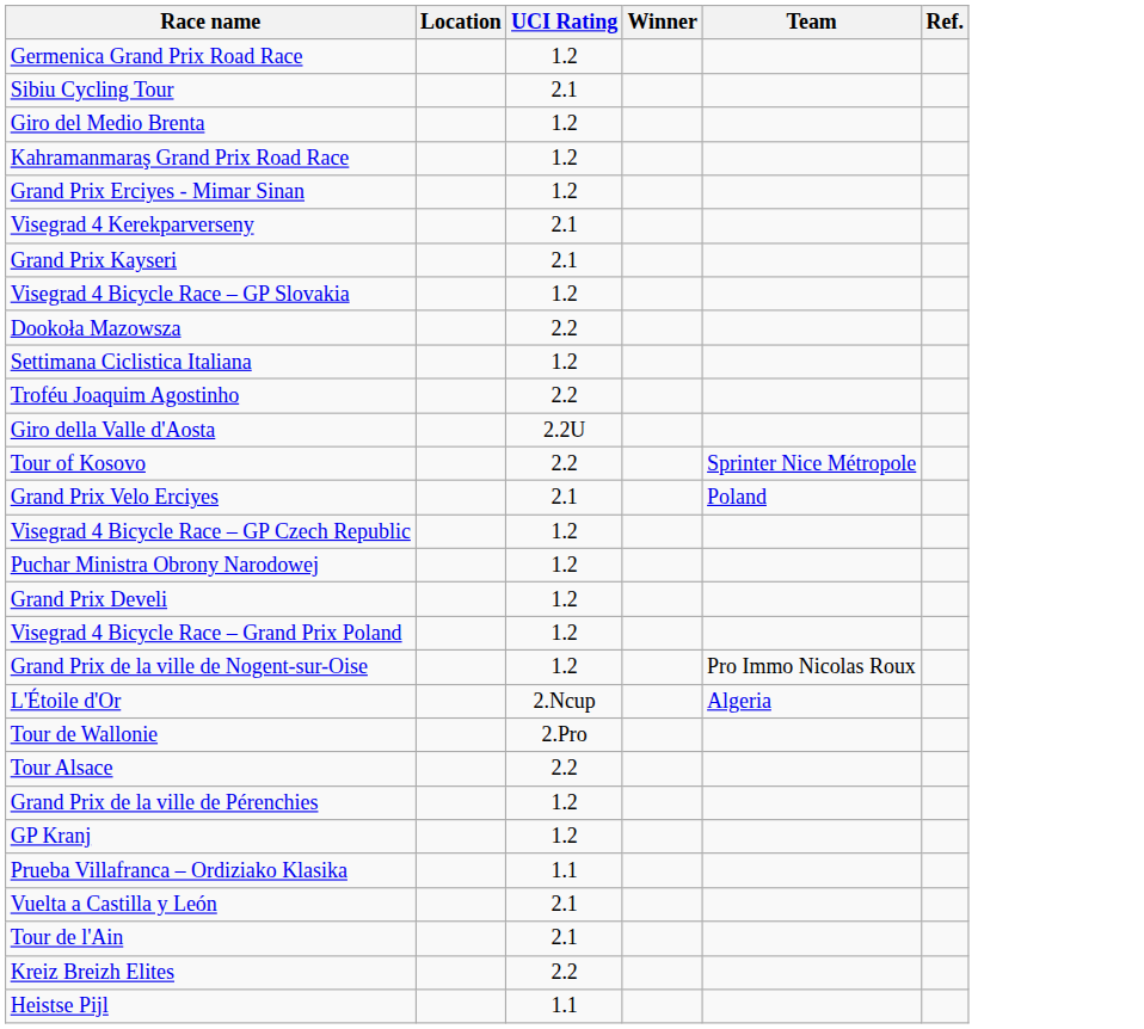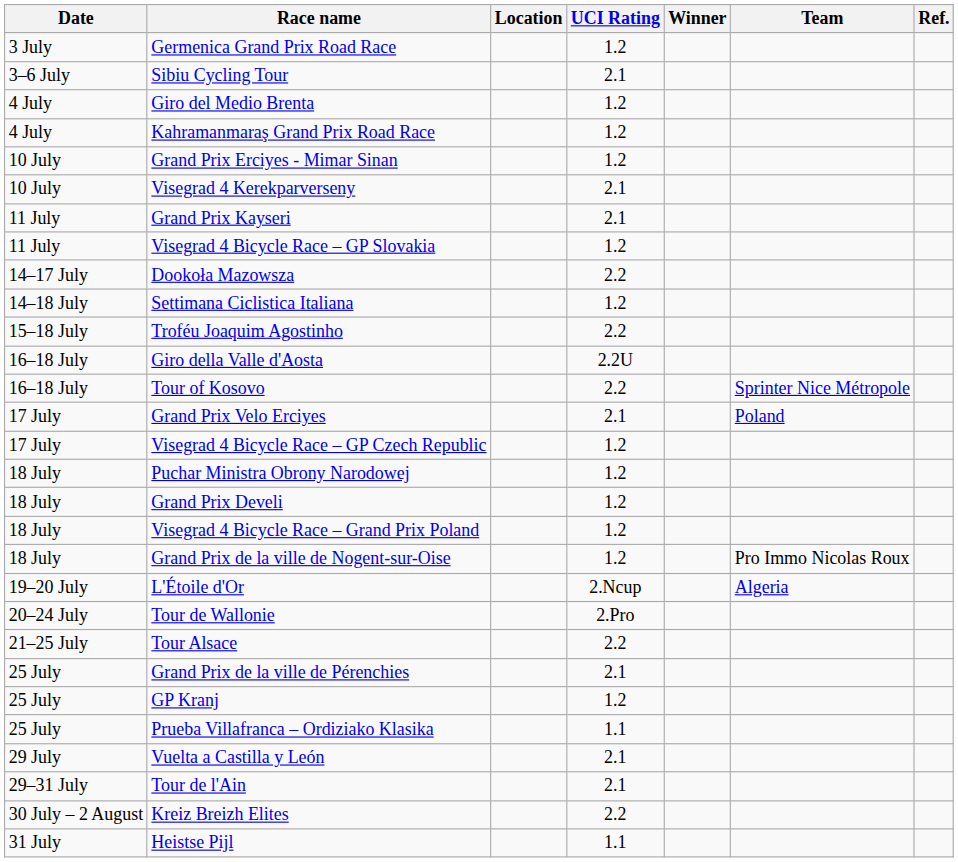 <table class="wikitable sortable">
 <tr>
+<th>Date</th>
 <th>Race name</th>
 <th>Location</th>
 <th><a href='#'>UCI Rating</a></th>
 <th>Winner</th>
 <th>Team</th>
 <th>Ref.</th>
 </tr>
 <tr>
+<td>3 July</td>
 <td><a href='#'>Germenica Grand Prix Road Race</a></td>
 <td></td>
 <td align="center">1.2</td>
 <td></td>
 <td></td>
 <td align="center"></td>
 </tr>
 <tr>
+<td>3–6 July</td>
 <td><a href='#'>Sibiu Cycling Tour</a></td>
 <td></td>
 <td align="center">2.1</td>
 <td></td>
 <td></td>
 <td align="center"></td>
 </tr>
 <tr>
+<td>4 July</td>
 <td><a href='#'>Giro del Medio Brenta</a></td>
 <td></td>
 <td align="center">1.2</td>
 <td></td>
 <td></td>
 <td align="center"></td>
 </tr>
 <tr>
+<td>4 July</td>
 <td><a href='#'>Kahramanmaraş Grand Prix Road Race</a></td>
 <td></td>
 <td align="center">1.2</td>
 <td></td>
 <td></td>
 <td align="center"></td>
 </tr>
 <tr>
+<td>10 July</td>
 <td><a href='#'>Grand Prix Erciyes - Mimar Sinan</a></td>
 <td></td>
 <td align="center">1.2</td>
 <td></td>
 <td></td>
 <td align="center"></td>
 </tr>
 <tr>
+<td>10 July</td>
 <td><a href='#'>Visegrad 4 Kerekparverseny</a></td>
 <td></td>
 <td align="center">2.1</td>
 <td></td>
 <td></td>
 <td align="center"></td>
 </tr>
 <tr>
+<td>11 July</td>
 <td><a href='#'>Grand Prix Kayseri</a></td>
 <td></td>
 <td align="center">2.1</td>
 <td></td>
 <td></td>
 <td align="center"></td>
 </tr>
 <tr>
+<td>11 July</td>
 <td><a href='#'>Visegrad 4 Bicycle Race – GP Slovakia</a></td>
 <td></td>
 <td align="center">1.2</td>
 <td></td>
 <td></td>
 <td align="center"></td>
 </tr>
 <tr>
+<td>14–17 July</td>
 <td><a href='#'>Dookoła Mazowsza</a></td>
 <td></td>
 <td align="center">2.2</td>
 <td></td>
 <td></td>
 <td align="center"></td>
 </tr>
 <tr>
+<td>14–18 July</td>
 <td><a href='#'>Settimana Ciclistica Italiana</a></td>
 <td></td>
 <td align="center">1.2</td>
 <td></td>
 <td></td>
 <td align="center"></td>
 </tr>
 <tr>
+<td>15–18 July</td>
 <td><a href='#'>Troféu Joaquim Agostinho</a></td>
 <td></td>
 <td align="center">2.2</td>
 <td></td>
 <td></td>
 <td align="center"></td>
 </tr>
 <tr>
+<td>16–18 July</td>
 <td><a href='#'>Giro della Valle d'Aosta</a></td>
 <td></td>
 <td align="center">2.2U</td>
 <td></td>
 <td></td>
 <td align="center"></td>
 </tr>
 <tr>
+<td>16–18 July</td>
 <td><a href='#'>Tour of Kosovo</a></td>
 <td></td>
 <td align="center">2.2</td>
 <td></td>
 <td><a href='#'>Sprinter Nice Métropole</a></td>
 <td align="center"></td>
 </tr>
 <tr>
+<td>17 July</td>
 <td><a href='#'>Grand Prix Velo Erciyes</a></td>
 <td></td>
 <td align="center">2.1</td>
 <td></td>
 <td><a href='#'>Poland</a></td>
 <td align="center"></td>
 </tr>
 <tr>
+<td>17 July</td>
 <td><a href='#'>Visegrad 4 Bicycle Race – GP Czech Republic</a></td>
 <td></td>
 <td align="center">1.2</td>
 <td></td>
 <td></td>
 <td align="center"></td>
 </tr>
 <tr>
+<td>18 July</td>
 <td><a href='#'>Puchar Ministra Obrony Narodowej</a></td>
 <td></td>
 <td align="center">1.2</td>
 <td></td>
 <td></td>
 <td align="center"></td>
 </tr>
 <tr>
+<td>18 July</td>
 <td><a href='#'>Grand Prix Develi</a></td>
 <td></td>
 <td align="center">1.2</td>
 <td></td>
 <td></td>
 <td align="center"></td>
 </tr>
 <tr>
+<td>18 July</td>
 <td><a href='#'>Visegrad 4 Bicycle Race – Grand Prix Poland</a></td>
 <td></td>
 <td align="center">1.2</td>
 <td></td>
 <td></td>
 <td align="center"></td>
 </tr>
 <tr>
+<td>18 July</td>
 <td><a href='#'>Grand Prix de la ville de Nogent-sur-Oise</a></td>
 <td></td>
 <td align="center">1.2</td>
 <td></td>
 <td>Pro Immo Nicolas Roux</td>
 <td align="center"></td>
 </tr>
 <tr>
+<td>19–20 July</td>
 <td><a href='#'>L'Étoile d'Or</a></td>
 <td></td>
 <td align="center">2.Ncup</td>
 <td></td>
 <td><a href='#'>Algeria</a></td>
 <td align="center"></td>
 </tr>
 <tr>
+<td>20–24 July</td>
 <td><a href='#'>Tour de Wallonie</a></td>
 <td></td>
 <td align="center">2.Pro</td>
 <td></td>
 <td></td>
 <td align="center"></td>
 </tr>
 <tr>
+<td>21–25 July</td>
 <td><a href='#'>Tour Alsace</a></td>
 <td></td>
 <td align="center">2.2</td>
 <td></td>
 <td></td>
 <td align="center"></td>
 </tr>
 <tr>
+<td>25 July</td>
 <td><a href='#'>Grand Prix de la ville de Pérenchies</a></td>
 <td></td>
-<td align="center">1.2</td>
+<td align="center">2.1</td>
 <td></td>
 <td></td>
 <td align="center"></td>
 </tr>
 <tr>
+<td>25 July</td>
 <td><a href='#'>GP Kranj</a></td>
 <td></td>
 <td align="center">1.2</td>
 <td></td>
 <td></td>
 <td align="center"></td>
 </tr>
 <tr>
+<td>25 July</td>
 <td><a href='#'>Prueba Villafranca – Ordiziako Klasika</a></td>
 <td></td>
 <td align="center">1.1</td>
 <td></td>
 <td></td>
 <td align="center"></td>
 </tr>
 <tr>
+<td>29 July</td>
 <td><a href='#'>Vuelta a Castilla y León</a></td>
 <td></td>
 <td align="center">2.1</td>
 <td></td>
 <td></td>
 <td align="center"></td>
 </tr>
 <tr>
+<td>29–31 July</td>
 <td><a href='#'>Tour de l'Ain</a></td>
 <td></td>
 <td align="center">2.1</td>
 <td></td>
 <td></td>
 <td align="center"></td>
 </tr>
 <tr>
+<td>30 July – 2 August</td>
 <td><a href='#'>Kreiz Breizh Elites</a></td>
 <td></td>
 <td align="center">2.2</td>
 <td></td>
 <td></td>
 <td align="center"></td>
 </tr>
 <tr>
+<td>31 July</td>
 <td><a href='#'>Heistse Pijl</a></td>
 <td></td>
 <td align="center">1.1</td>
 <td></td>
 <td></td>
 <td align="center"></td>
 </tr>
 </table>
